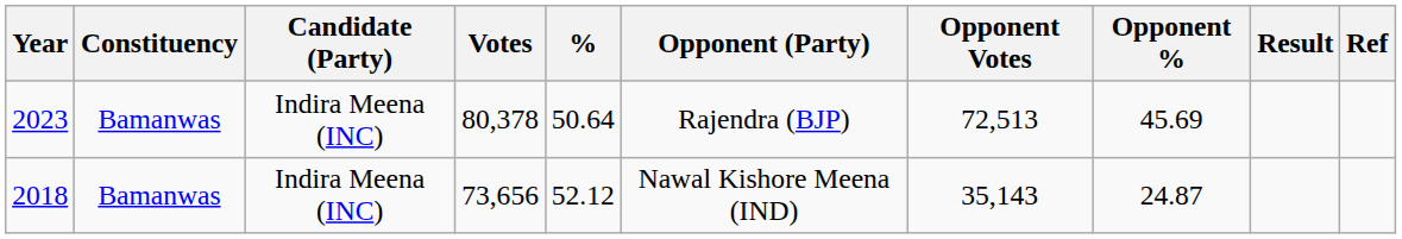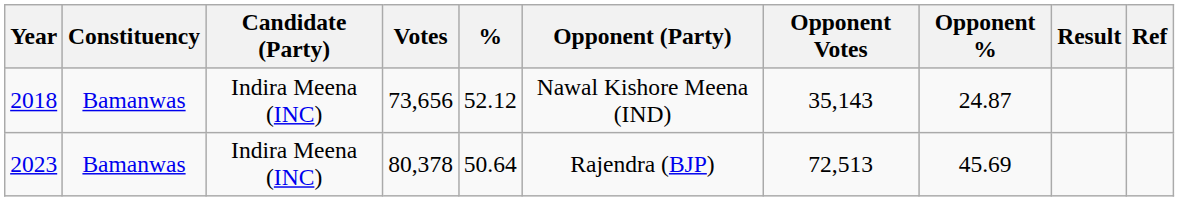 <table class="wikitable" style="width:90%; text-align: center;">
 <tr>
 <th>Year</th>
 <th>Constituency</th>
 <th>Candidate (Party)</th>
 <th>Votes</th>
 <th>%</th>
 <th>Opponent (Party)</th>
 <th>Opponent Votes</th>
 <th>Opponent %</th>
 <th>Result</th>
 <th>Ref</th>
 </tr>
 <tr>
+<td><a href='#'>2018</a></td>
+<td><a href='#'>Bamanwas</a></td>
+<td>Indira Meena (<a href='#'>INC</a>) </td>
+<td>73,656</td>
+<td>52.12</td>
+<td>Nawal Kishore Meena (IND)</td>
+<td>35,143</td>
+<td>24.87</td>
+<td></td>
+<td></td>
+</tr>
+<tr>
 <td><a href='#'>2023</a></td>
 <td><a href='#'>Bamanwas</a></td>
 <td>Indira Meena (<a href='#'>INC</a>) </td>
 <td>80,378</td>
 <td>50.64</td>
 <td>Rajendra (<a href='#'>BJP</a>) </td>
 <td>72,513</td>
 <td>45.69</td>
 <td></td>
 <td></td>
 </tr>
-<tr>
-<td><a href='#'>2018</a></td>
-<td><a href='#'>Bamanwas</a></td>
-<td>Indira Meena (<a href='#'>INC</a>) </td>
-<td>73,656</td>
-<td>52.12</td>
-<td>Nawal Kishore Meena (IND)</td>
-<td>35,143</td>
-<td>24.87</td>
-<td></td>
-<td></td>
-</tr>
 </table>
